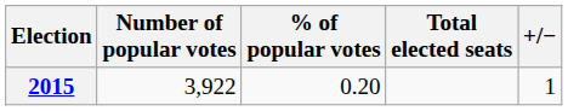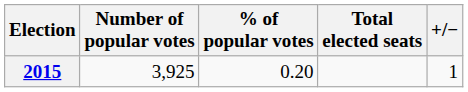 <table class="wikitable" style="text-align: right;">
 <tr align=center>
 <th>Election</th>
 <th>Number of<br>popular votes</th>
 <th>% of<br>popular votes</th>
 <th>Total<br>elected seats</th>
 <th>+/−</th>
 </tr>
 <tr>
 <th><a href='#'>2015</a></th>
-<td>3,922</td>
+<td>3,925</td>
 <td>0.20</td>
 <td></td>
 <td>1</td>
 </tr>
 </table>
